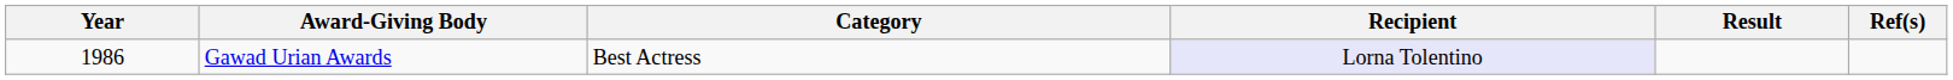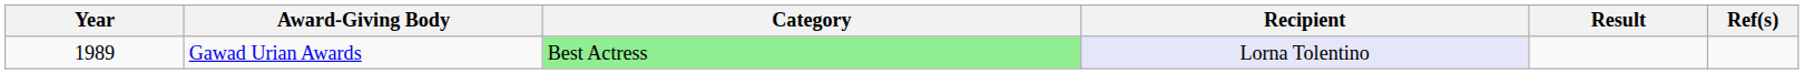 <table | width="90%" class="wikitable sortable">
 <tr>
 <th width="10%">Year</th>
 <th width="20%">Award-Giving Body</th>
 <th width="30%">Category</th>
 <th width="25%">Recipient</th>
 <th width="10%">Result</th>
 <th width="5%">Ref(s)</th>
 </tr>
 <tr>
-<td align="center">1986</td>
+<td align="center">1989</td>
 <td align="left"><a href='#'>Gawad Urian Awards</a></td>
-<td align="left">Best Actress</td>
+<td align="left" style="background: lightgreen;">Best Actress</td>
 <td align="center" style="background: lavender;">Lorna Tolentino</td>
 <td></td>
 <td></td>
 </tr>
 </table>
